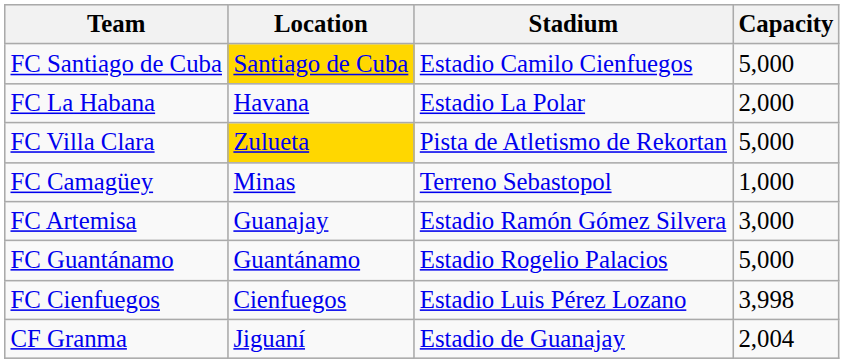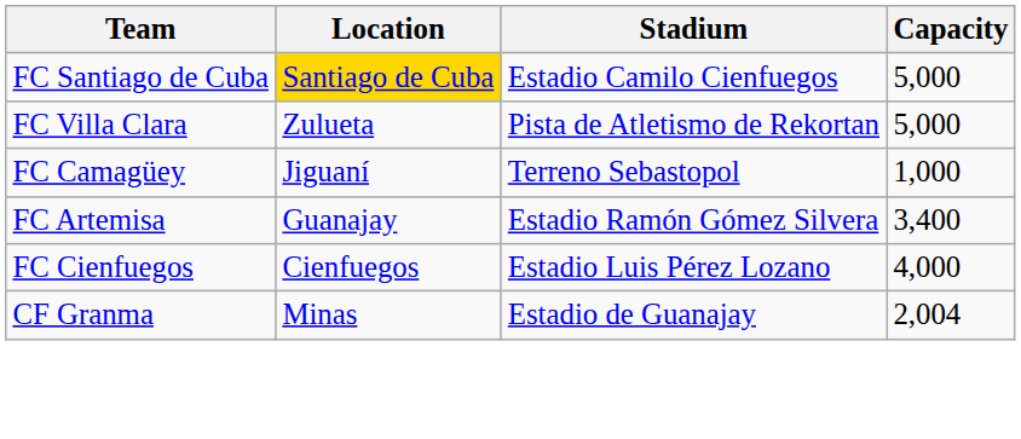 <table class="wikitable sortable">
 <tr>
 <th>Team</th>
 <th>Location</th>
 <th>Stadium</th>
 <th>Capacity</th>
 </tr>
 <tr>
 <td><a href='#'>FC Santiago de Cuba</a></td>
 <td style="background: gold;"><a href='#'>Santiago de Cuba</a></td>
 <td><a href='#'>Estadio Camilo Cienfuegos</a></td>
 <td>5,000</td>
 </tr>
 <tr>
-<td><a href='#'>FC La Habana</a></td>
-<td><a href='#'>Havana</a></td>
-<td><a href='#'>Estadio La Polar</a></td>
-<td>2,000</td>
-</tr>
-<tr>
 <td><a href='#'>FC Villa Clara</a></td>
-<td style="background: gold;"><a href='#'>Zulueta</a></td>
+<td><a href='#'>Zulueta</a></td>
 <td><a href='#'>Pista de Atletismo de Rekortan</a></td>
 <td>5,000</td>
 </tr>
 <tr>
 <td><a href='#'>FC Camagüey</a></td>
-<td><a href='#'>Minas</a></td>
+<td><a href='#'>Jiguaní</a></td>
 <td><a href='#'>Terreno Sebastopol</a></td>
 <td>1,000</td>
 </tr>
 <tr>
 <td><a href='#'>FC Artemisa</a></td>
 <td><a href='#'>Guanajay</a></td>
 <td><a href='#'>Estadio Ramón Gómez Silvera</a></td>
-<td>3,000</td>
-</tr>
-<tr>
-<td><a href='#'>FC Guantánamo</a></td>
-<td><a href='#'>Guantánamo</a></td>
-<td><a href='#'>Estadio Rogelio Palacios</a></td>
-<td>5,000</td>
+<td>3,400</td>
 </tr>
 <tr>
 <td><a href='#'>FC Cienfuegos</a></td>
 <td><a href='#'>Cienfuegos</a></td>
 <td><a href='#'>Estadio Luis Pérez Lozano</a></td>
-<td>3,998</td>
+<td>4,000</td>
 </tr>
 <tr>
 <td><a href='#'>CF Granma</a></td>
-<td><a href='#'>Jiguaní</a></td>
+<td><a href='#'>Minas</a></td>
 <td><a href='#'>Estadio de Guanajay</a></td>
 <td>2,004</td>
 </tr>
 </table>
